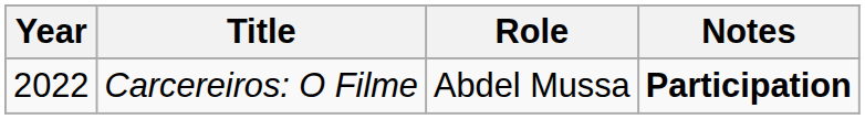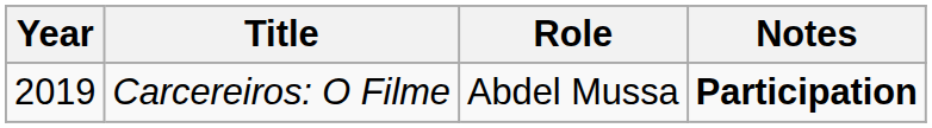 <table class="wikitable">
 <tr>
 <th>Year</th>
 <th>Title</th>
 <th>Role</th>
 <th>Notes</th>
 </tr>
 <tr>
-<td>2022</td>
+<td>2019</td>
 <td><em>Carcereiros: O Filme</em></td>
 <td>Abdel Mussa</td>
 <td><strong>Participation</strong></td>
 </tr>
 </table>
